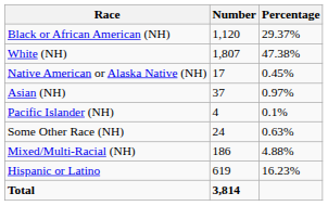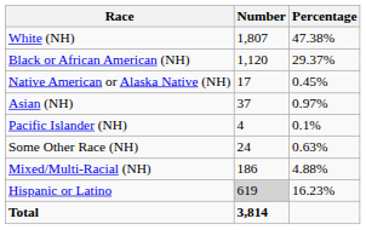 <table class="wikitable">
 <tr>
 <th>Race</th>
 <th>Number</th>
 <th>Percentage</th>
 </tr>
 <tr>
+<td><a href='#'>White</a> (NH)</td>
+<td>1,807</td>
+<td>47.38%</td>
+</tr>
+<tr>
 <td><a href='#'>Black or African American</a> (NH)</td>
 <td>1,120</td>
 <td>29.37%</td>
-</tr>
-<tr>
-<td><a href='#'>White</a> (NH)</td>
-<td>1,807</td>
-<td>47.38%</td>
 </tr>
 <tr>
 <td><a href='#'>Native American</a> or <a href='#'>Alaska Native</a> (NH)</td>
 <td>17</td>
 <td>0.45%</td>
 </tr>
 <tr>
 <td><a href='#'>Asian</a> (NH)</td>
 <td>37</td>
 <td>0.97%</td>
 </tr>
 <tr>
 <td><a href='#'>Pacific Islander</a> (NH)</td>
 <td>4</td>
 <td>0.1%</td>
 </tr>
 <tr>
 <td>Some Other Race (NH)</td>
 <td>24</td>
 <td>0.63%</td>
 </tr>
 <tr>
 <td><a href='#'>Mixed/Multi-Racial</a> (NH)</td>
 <td>186</td>
 <td>4.88%</td>
 </tr>
 <tr>
 <td><a href='#'>Hispanic or Latino</a></td>
-<td>619</td>
+<td style="background: lightgrey;">619</td>
 <td>16.23%</td>
 </tr>
 <tr>
 <td><strong>Total</strong></td>
 <td><strong>3,814</strong></td>
 <td></td>
 </tr>
 </table>
